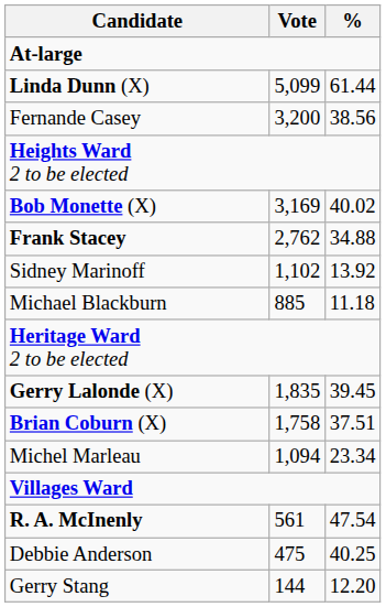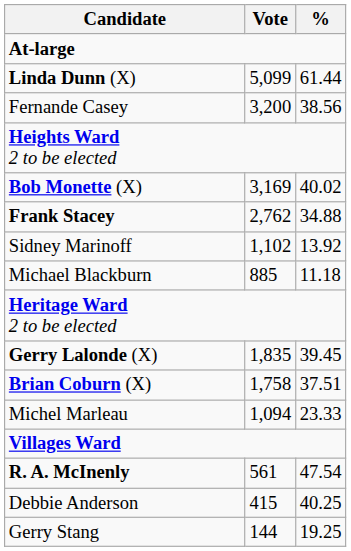 <table class="wikitable">
 <tr>
 <th bgcolor="#DDDDFF" width="200px">Candidate</th>
 <th bgcolor="#DDDDFF">Vote</th>
 <th bgcolor="#DDDDFF">%</th>
 </tr>
 <tr>
 <td colspan="4"><strong>At-large</strong></td>
 </tr>
 <tr>
 <td><strong>Linda Dunn</strong> (X)</td>
 <td>5,099</td>
 <td>61.44</td>
 </tr>
 <tr>
 <td>Fernande Casey</td>
 <td>3,200</td>
 <td>38.56</td>
 </tr>
 <tr>
 <td colspan="4"><strong><a href='#'>Heights Ward</a></strong> <br> <em>2 to be elected</em></td>
 </tr>
 <tr>
 <td><strong><a href='#'>Bob Monette</a></strong> (X)</td>
 <td>3,169</td>
 <td>40.02</td>
 </tr>
 <tr>
 <td><strong>Frank Stacey</strong></td>
 <td>2,762</td>
 <td>34.88</td>
 </tr>
 <tr>
 <td>Sidney Marinoff</td>
 <td>1,102</td>
 <td>13.92</td>
 </tr>
 <tr>
 <td>Michael Blackburn</td>
 <td>885</td>
 <td>11.18</td>
 </tr>
 <tr>
 <td colspan="4"><strong><a href='#'>Heritage Ward</a></strong> <br> <em>2 to be elected</em></td>
 </tr>
 <tr>
 <td><strong>Gerry Lalonde</strong> (X)</td>
 <td>1,835</td>
 <td>39.45</td>
 </tr>
 <tr>
 <td><strong><a href='#'>Brian Coburn</a></strong> (X)</td>
 <td>1,758</td>
 <td>37.51</td>
 </tr>
 <tr>
 <td>Michel Marleau</td>
 <td>1,094</td>
-<td>23.34</td>
+<td>23.33</td>
 </tr>
 <tr>
 <td colspan="4"><strong><a href='#'>Villages Ward</a></strong></td>
 </tr>
 <tr>
 <td><strong>R. A. McInenly</strong></td>
 <td>561</td>
 <td>47.54</td>
 </tr>
 <tr>
 <td>Debbie Anderson</td>
-<td>475</td>
+<td>415</td>
 <td>40.25</td>
 </tr>
 <tr>
 <td>Gerry Stang</td>
 <td>144</td>
-<td>12.20</td>
+<td>19.25</td>
 </tr>
 </table>
